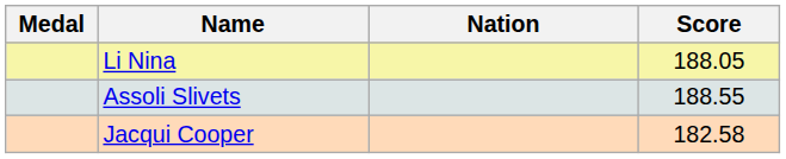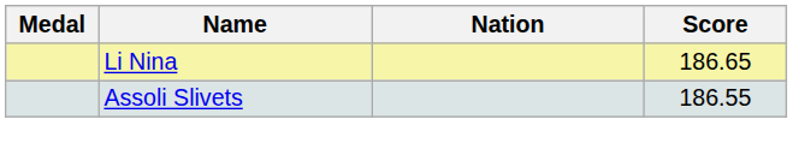 <table class=wikitable style="border:1px solid #AAAAAA;font-size:90%">
 <tr bgcolor="#E4E4E4">
 <th width=50>Medal</th>
 <th width=160>Name</th>
 <th width=160>Nation</th>
 <th width=80>Score</th>
 </tr>
 <tr bgcolor="#F7F6A8">
 <td align="center"></td>
 <td><a href='#'>Li Nina</a></td>
 <td></td>
-<td align="center">188.05</td>
+<td align="center">186.65</td>
 </tr>
 <tr bgcolor="#DCE5E5">
 <td align="center"></td>
 <td><a href='#'>Assoli Slivets</a></td>
 <td></td>
-<td align="center">188.55</td>
-</tr>
-<tr bgcolor="#FFDAB9">
-<td align="center"></td>
-<td><a href='#'>Jacqui Cooper</a></td>
-<td></td>
-<td align="center">182.58</td>
+<td align="center">186.55</td>
 </tr>
 </table>
